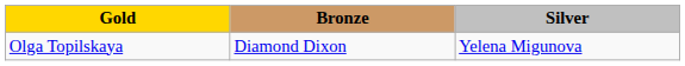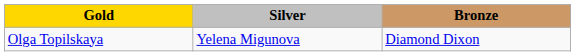 <table class="wikitable" style="text-align:left">
 <tr align="center">
 <td width=200 bgcolor=gold><strong>Gold</strong></td>
+<td width=200 bgcolor=silver><strong>Silver</strong></td>
 <td width=200 bgcolor=CC9966><strong>Bronze</strong></td>
-<td width=200 bgcolor=silver><strong>Silver</strong></td>
 </tr>
 <tr>
 <td><a href='#'>Olga Topilskaya</a><br><em></em></td>
+<td><a href='#'>Yelena Migunova</a><br><em></em></td>
 <td><a href='#'>Diamond Dixon</a><br><em></em></td>
-<td><a href='#'>Yelena Migunova</a><br><em></em></td>
 </tr>
 </table>
